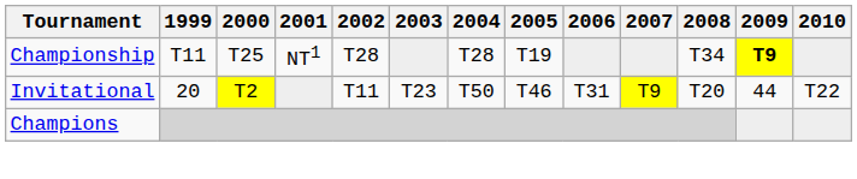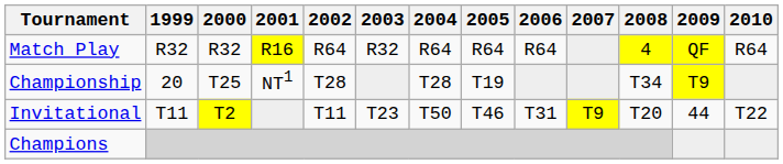 <table class="wikitable" style="text-align:center;">
 <tr>
 <th>Tournament</th>
 <th>1999</th>
 <th>2000</th>
 <th>2001</th>
 <th>2002</th>
 <th>2003</th>
 <th>2004</th>
 <th>2005</th>
 <th>2006</th>
 <th>2007</th>
 <th>2008</th>
 <th>2009</th>
 <th>2010</th>
 </tr>
 <tr>
+<td align="left"><a href='#'>Match Play</a></td>
+<td>R32</td>
+<td>R32</td>
+<td style="background:yellow;">R16</td>
+<td>R64</td>
+<td>R32</td>
+<td>R64</td>
+<td>R64</td>
+<td>R64</td>
+<td style="background:#eeeeee;"></td>
+<td style="background:yellow;">4</td>
+<td style="background:yellow;">QF</td>
+<td>R64</td>
+</tr>
+<tr>
 <td align="left"><a href='#'>Championship</a></td>
-<td>T11</td>
+<td>20</td>
 <td>T25</td>
 <td>NT<sup>1</sup></td>
 <td>T28</td>
 <td style="background:#eeeeee;"></td>
 <td>T28</td>
 <td>T19</td>
 <td style="background:#eeeeee;"></td>
 <td style="background:#eeeeee;"></td>
 <td>T34</td>
-<td style="background:yellow;"><strong>T9</strong></td>
+<td style="background:yellow;">T9</td>
 <td style="background:#eeeeee;"></td>
 </tr>
 <tr>
 <td align="left"><a href='#'>Invitational</a></td>
-<td>20</td>
+<td>T11</td>
 <td style="background:yellow;">T2</td>
 <td style="background:#eeeeee;"></td>
 <td>T11</td>
 <td>T23</td>
 <td>T50</td>
 <td>T46</td>
 <td>T31</td>
 <td style="background:yellow;">T9</td>
 <td>T20</td>
 <td>44</td>
 <td>T22</td>
 </tr>
 <tr>
 <td align="left"><a href='#'>Champions</a></td>
 <td colspan=10 style="background:#D3D3D3;"></td>
 <td style="background:#eeeeee;"></td>
 <td style="background:#eeeeee;"></td>
 </tr>
 </table>
